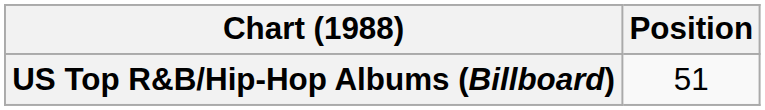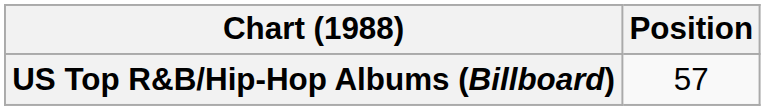 <table class="wikitable plainrowheaders" style="text-align:center">
 <tr>
 <th scope="col">Chart (1988)</th>
 <th scope="col">Position</th>
 </tr>
 <tr>
 <th scope="row">US Top R&B/Hip-Hop Albums (<em>Billboard</em>)</th>
-<td>51</td>
+<td>57</td>
 </tr>
 </table>
